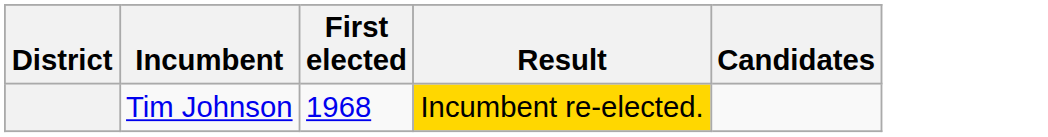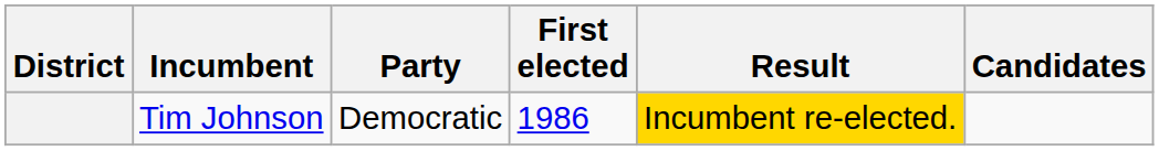 <table class=wikitable>
 <tr valign=bottom>
 <th>District</th>
 <th>Incumbent</th>
+<th>Party</th>
 <th>First<br>elected</th>
 <th>Result</th>
 <th>Candidates</th>
 </tr>
 <tr>
 <th></th>
 <td><a href='#'>Tim Johnson</a></td>
-<td><a href='#'>1968</a></td>
+<td>Democratic</td>
+<td><a href='#'>1986</a></td>
 <td style="background: gold;">Incumbent re-elected.</td>
 <td nowrap></td>
 </tr>
 </table>
